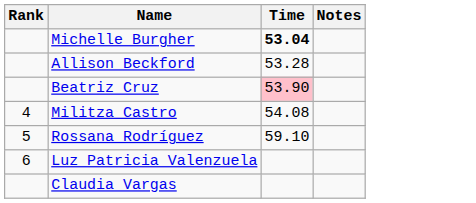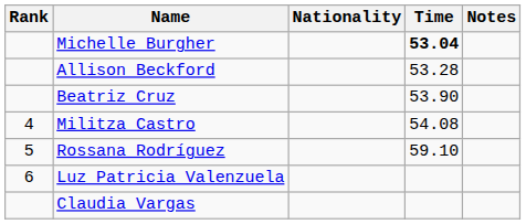 <table class="wikitable sortable" style="text-align:center;font-size:95%">
 <tr>
 <th>Rank</th>
 <th>Name</th>
+<th>Nationality</th>
 <th>Time</th>
 <th>Notes</th>
 </tr>
 <tr>
 <td></td>
 <td align=left><a href='#'>Michelle Burgher</a></td>
+<td align=left></td>
 <td><strong>53.04</strong></td>
 <td></td>
 </tr>
 <tr>
 <td></td>
 <td align=left><a href='#'>Allison Beckford</a></td>
+<td align=left></td>
 <td>53.28</td>
 <td></td>
 </tr>
 <tr>
 <td></td>
 <td align=left><a href='#'>Beatriz Cruz</a></td>
-<td style="background: pink;">53.90</td>
+<td align=left></td>
+<td>53.90</td>
 <td></td>
 </tr>
 <tr>
 <td>4</td>
 <td align=left><a href='#'>Militza Castro</a></td>
+<td align=left></td>
 <td>54.08</td>
 <td></td>
 </tr>
 <tr>
 <td>5</td>
 <td align=left><a href='#'>Rossana Rodríguez</a></td>
+<td align=left></td>
 <td>59.10</td>
 <td></td>
 </tr>
 <tr>
 <td>6</td>
 <td align=left><a href='#'>Luz Patricia Valenzuela</a></td>
+<td align=left></td>
 <td></td>
 <td></td>
 </tr>
 <tr>
 <td></td>
 <td align=left><a href='#'>Claudia Vargas</a></td>
+<td align=left></td>
 <td></td>
 <td></td>
 </tr>
 </table>
